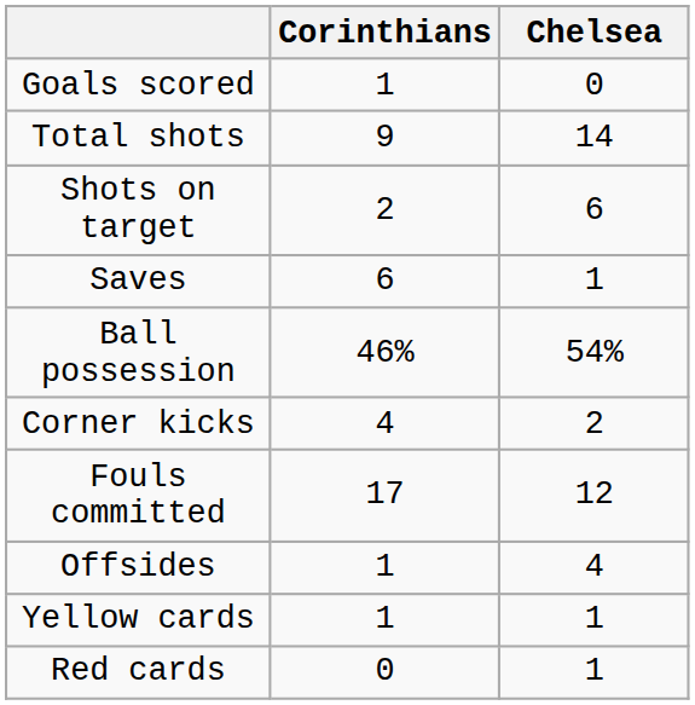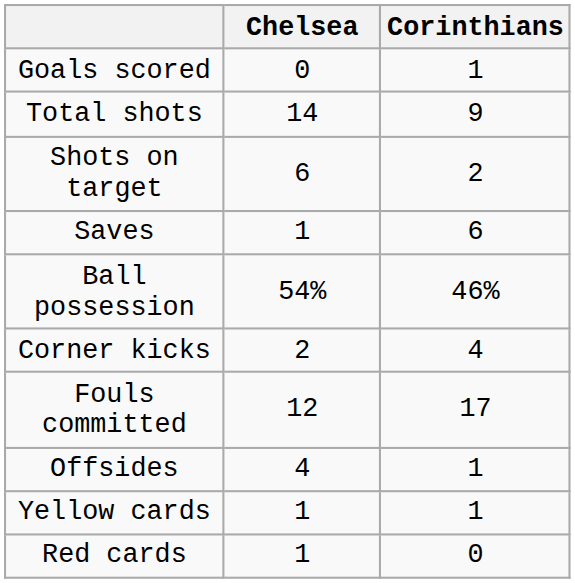 <table class="wikitable" style="text-align:center">
 <tr>
 <th width=100></th>
+<th width=70>Chelsea</th>
 <th width=70>Corinthians</th>
-<th width=70>Chelsea</th>
 </tr>
 <tr>
 <td>Goals scored</td>
+<td>0</td>
 <td>1</td>
-<td>0</td>
 </tr>
 <tr>
 <td>Total shots</td>
+<td>14</td>
 <td>9</td>
-<td>14</td>
 </tr>
 <tr>
 <td>Shots on target</td>
+<td>6</td>
 <td>2</td>
+</tr>
+<tr>
+<td>Saves</td>
+<td>1</td>
 <td>6</td>
 </tr>
 <tr>
-<td>Saves</td>
-<td>6</td>
-<td>1</td>
-</tr>
-<tr>
 <td>Ball possession</td>
+<td>54%</td>
 <td>46%</td>
-<td>54%</td>
 </tr>
 <tr>
 <td>Corner kicks</td>
+<td>2</td>
 <td>4</td>
-<td>2</td>
 </tr>
 <tr>
 <td>Fouls committed</td>
+<td>12</td>
 <td>17</td>
-<td>12</td>
 </tr>
 <tr>
 <td>Offsides</td>
+<td>4</td>
 <td>1</td>
-<td>4</td>
 </tr>
 <tr>
 <td>Yellow cards</td>
 <td>1</td>
 <td>1</td>
 </tr>
 <tr>
 <td>Red cards</td>
+<td>1</td>
 <td>0</td>
-<td>1</td>
 </tr>
 </table>
